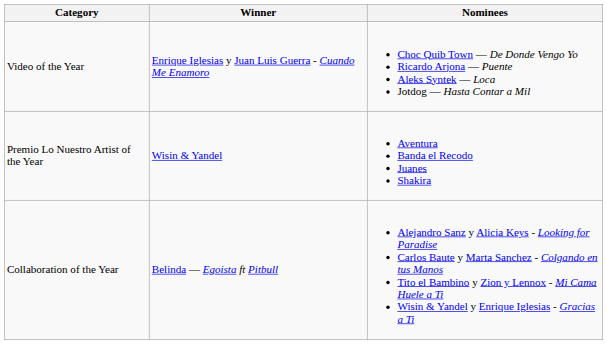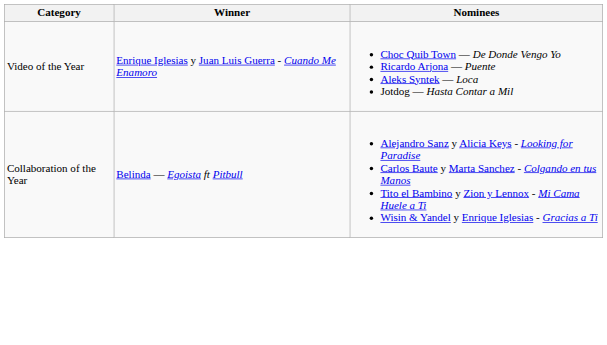 <table class="wikitable">
 <tr>
 <th>Category</th>
 <th>Winner</th>
 <th>Nominees</th>
 </tr>
 <tr>
 <td>Video of the Year</td>
 <td><a href='#'>Enrique Iglesias</a> y <a href='#'>Juan Luis Guerra</a> - <em><a href='#'>Cuando Me Enamoro</a></em></td>
 <td><br><ul><li><a href='#'>Choc Quib Town</a> — <em>De Donde Vengo Yo</em></li><li><a href='#'>Ricardo Arjona</a> — <em>Puente</em></li><li><a href='#'>Aleks Syntek</a> — <em>Loca</em></li><li>Jotdog — <em>Hasta Contar a Mil</em></li></ul></td>
 </tr>
 <tr>
-<td>Premio Lo Nuestro Artist of the Year</td>
-<td><a href='#'>Wisin & Yandel</a></td>
-<td><br><ul><li><a href='#'>Aventura</a></li><li><a href='#'>Banda el Recodo</a></li><li><a href='#'>Juanes</a></li><li><a href='#'>Shakira</a></li></ul></td>
-</tr>
-<tr>
 <td>Collaboration of the Year</td>
 <td><a href='#'>Belinda</a> — <em><a href='#'>Egoista</a> ft <a href='#'>Pitbull</a></em></td>
 <td><br><ul><li><a href='#'>Alejandro Sanz</a> y <a href='#'>Alicia Keys</a> - <em><a href='#'>Looking for Paradise</a></em></li><li><a href='#'>Carlos Baute</a> y <a href='#'>Marta Sanchez</a> - <em><a href='#'>Colgando en tus Manos</a></em></li><li><a href='#'>Tito el Bambino</a> y <a href='#'>Zion y Lennox</a> - <em><a href='#'>Mi Cama Huele a Ti</a></em></li><li><a href='#'>Wisin & Yandel</a> y <a href='#'>Enrique Iglesias</a> - <em><a href='#'>Gracias a Ti</a></em></li></ul></td>
 </tr>
 </table>
